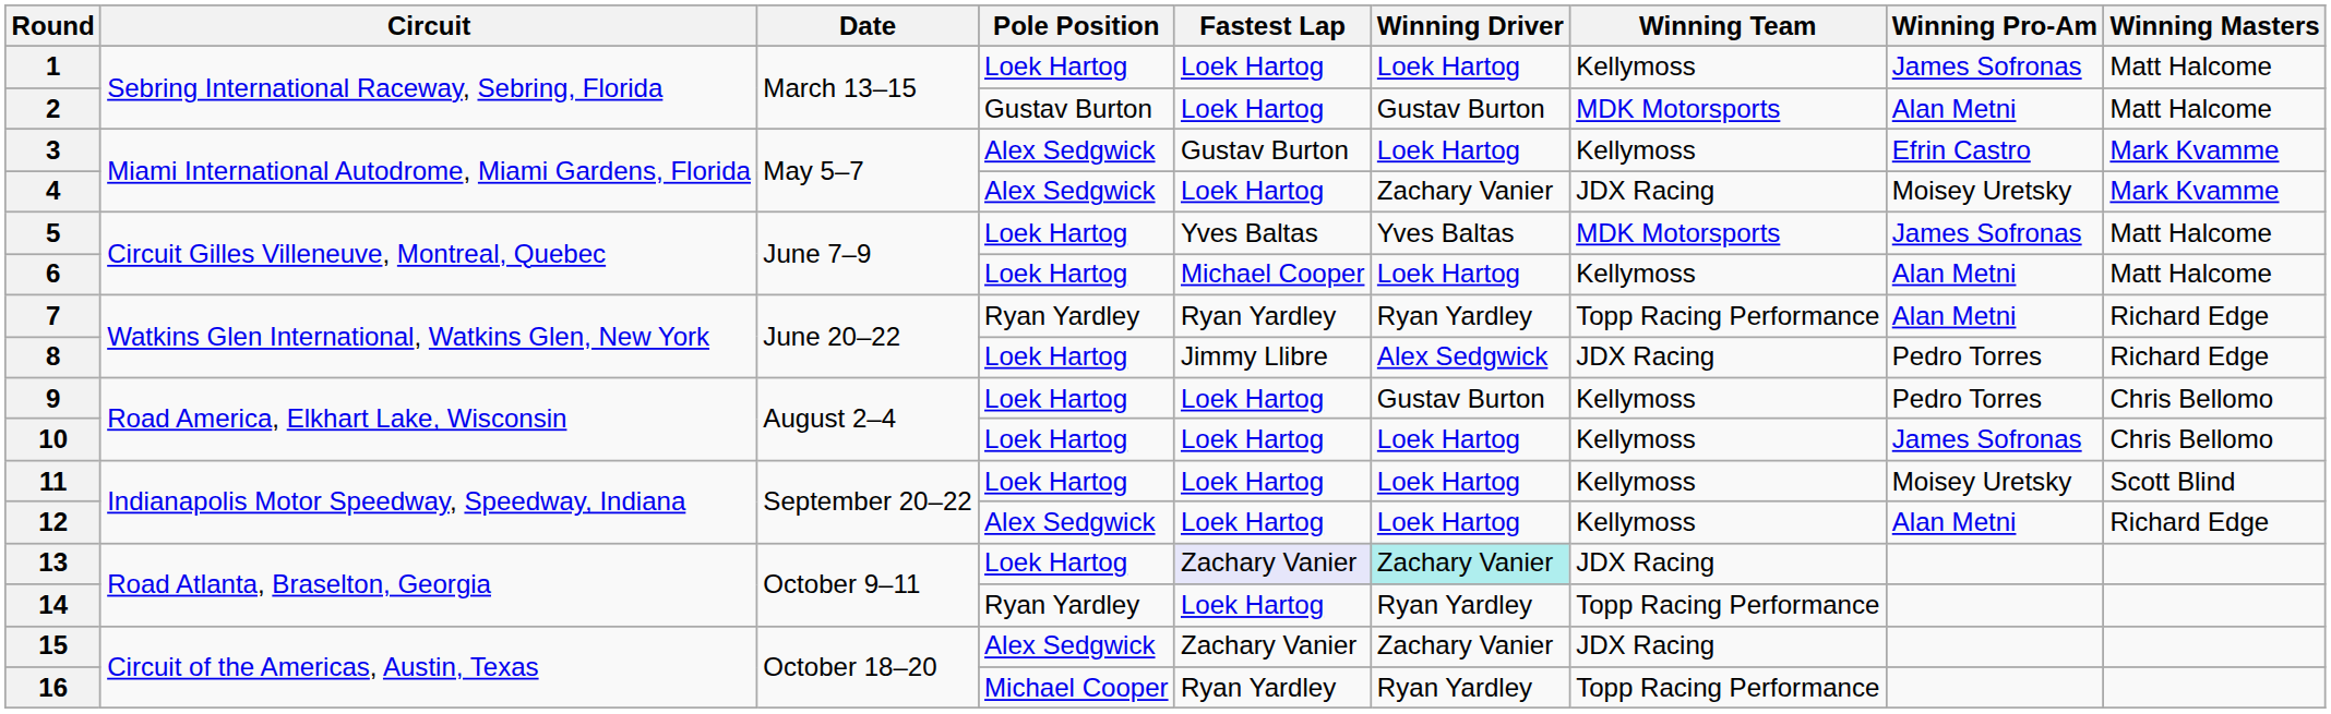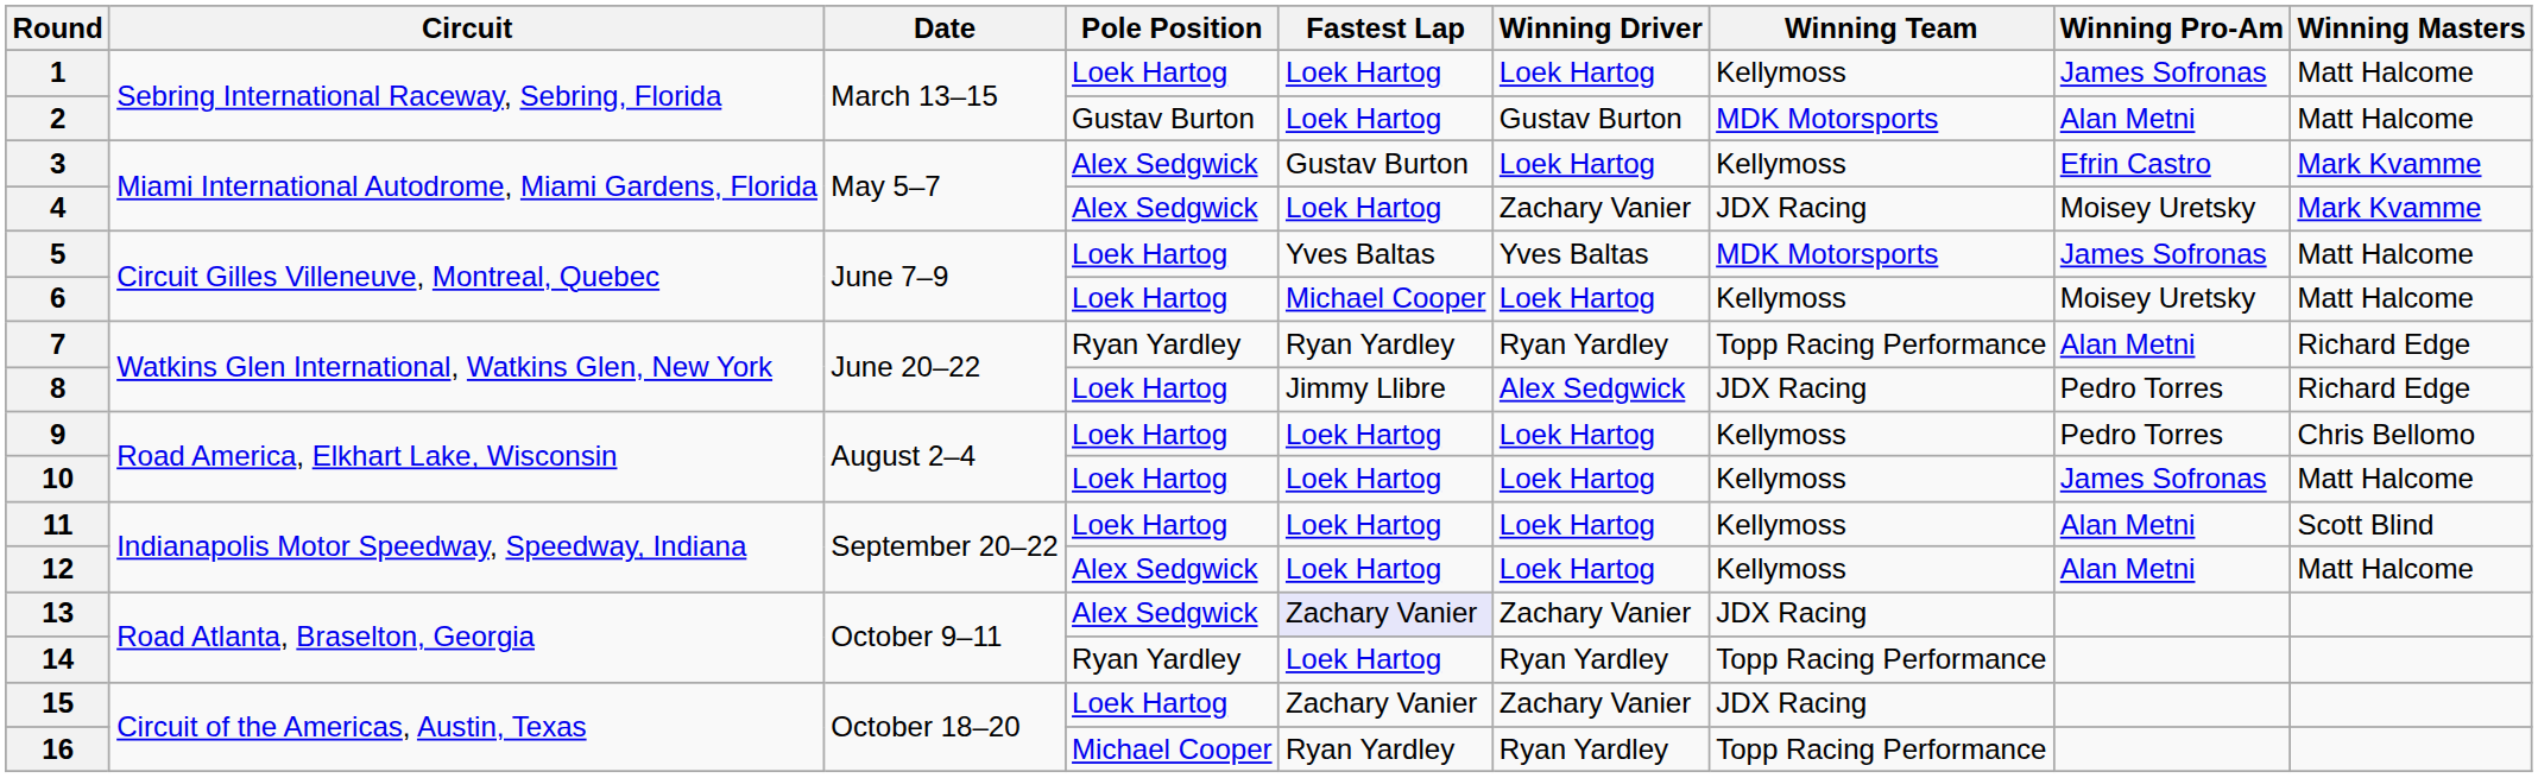 <table class="wikitable" style="font-size: 85%">
 <tr>
 <th>Round</th>
 <th>Circuit</th>
 <th>Date</th>
 <th>Pole Position</th>
 <th>Fastest Lap</th>
 <th>Winning Driver</th>
 <th>Winning Team</th>
 <th>Winning Pro-Am</th>
 <th>Winning Masters</th>
 </tr>
 <tr>
 <th>1</th>
 <td rowspan=2> <a href='#'>Sebring International Raceway</a>, <a href='#'>Sebring, Florida</a></td>
 <td rowspan=2>March 13–15</td>
 <td> <a href='#'>Loek Hartog</a></td>
 <td> <a href='#'>Loek Hartog</a></td>
 <td> <a href='#'>Loek Hartog</a></td>
 <td> Kellymoss</td>
 <td> <a href='#'>James Sofronas</a></td>
 <td> Matt Halcome</td>
 </tr>
 <tr>
 <th>2</th>
 <td> Gustav Burton</td>
 <td> <a href='#'>Loek Hartog</a></td>
 <td> Gustav Burton</td>
 <td> <a href='#'>MDK Motorsports</a></td>
 <td> <a href='#'>Alan Metni</a></td>
 <td> Matt Halcome</td>
 </tr>
 <tr>
 <th>3</th>
 <td rowspan=2> <a href='#'>Miami International Autodrome</a>, <a href='#'>Miami Gardens, Florida</a></td>
 <td rowspan=2>May 5–7</td>
 <td> <a href='#'>Alex Sedgwick</a></td>
 <td> Gustav Burton</td>
 <td> <a href='#'>Loek Hartog</a></td>
 <td> Kellymoss</td>
 <td> <a href='#'>Efrin Castro</a></td>
 <td> <a href='#'>Mark Kvamme</a></td>
 </tr>
 <tr>
 <th>4</th>
 <td> <a href='#'>Alex Sedgwick</a></td>
 <td> <a href='#'>Loek Hartog</a></td>
 <td> Zachary Vanier</td>
 <td> JDX Racing</td>
 <td> Moisey Uretsky</td>
 <td> <a href='#'>Mark Kvamme</a></td>
 </tr>
 <tr>
 <th>5</th>
 <td rowspan=2> <a href='#'>Circuit Gilles Villeneuve</a>, <a href='#'>Montreal, Quebec</a></td>
 <td rowspan=2>June 7–9</td>
 <td> <a href='#'>Loek Hartog</a></td>
 <td> Yves Baltas</td>
 <td> Yves Baltas</td>
 <td> <a href='#'>MDK Motorsports</a></td>
 <td> <a href='#'>James Sofronas</a></td>
 <td> Matt Halcome</td>
 </tr>
 <tr>
 <th>6</th>
 <td> <a href='#'>Loek Hartog</a></td>
 <td> <a href='#'>Michael Cooper</a></td>
 <td> <a href='#'>Loek Hartog</a></td>
 <td> Kellymoss</td>
-<td> <a href='#'>Alan Metni</a></td>
+<td> Moisey Uretsky</td>
 <td> Matt Halcome</td>
 </tr>
 <tr>
 <th>7</th>
 <td rowspan=2> <a href='#'>Watkins Glen International</a>, <a href='#'>Watkins Glen, New York</a></td>
 <td rowspan=2>June 20–22</td>
 <td> Ryan Yardley</td>
 <td> Ryan Yardley</td>
 <td> Ryan Yardley</td>
 <td> Topp Racing Performance</td>
 <td> <a href='#'>Alan Metni</a></td>
 <td> Richard Edge</td>
 </tr>
 <tr>
 <th>8</th>
 <td> <a href='#'>Loek Hartog</a></td>
 <td> Jimmy Llibre</td>
 <td> <a href='#'>Alex Sedgwick</a></td>
 <td> JDX Racing</td>
 <td> Pedro Torres</td>
 <td> Richard Edge</td>
 </tr>
 <tr>
 <th>9</th>
 <td rowspan=2> <a href='#'>Road America</a>, <a href='#'>Elkhart Lake, Wisconsin</a></td>
 <td rowspan=2>August 2–4</td>
 <td> <a href='#'>Loek Hartog</a></td>
 <td> <a href='#'>Loek Hartog</a></td>
-<td> Gustav Burton</td>
+<td> <a href='#'>Loek Hartog</a></td>
 <td> Kellymoss</td>
 <td> Pedro Torres</td>
 <td> Chris Bellomo</td>
 </tr>
 <tr>
 <th>10</th>
 <td> <a href='#'>Loek Hartog</a></td>
 <td> <a href='#'>Loek Hartog</a></td>
 <td> <a href='#'>Loek Hartog</a></td>
 <td> Kellymoss</td>
 <td> <a href='#'>James Sofronas</a></td>
-<td> Chris Bellomo</td>
+<td> Matt Halcome</td>
 </tr>
 <tr>
 <th>11</th>
 <td rowspan=2> <a href='#'>Indianapolis Motor Speedway</a>, <a href='#'>Speedway, Indiana</a></td>
 <td rowspan=2>September 20–22</td>
 <td> <a href='#'>Loek Hartog</a></td>
 <td> <a href='#'>Loek Hartog</a></td>
 <td> <a href='#'>Loek Hartog</a></td>
 <td> Kellymoss</td>
-<td> Moisey Uretsky</td>
+<td> <a href='#'>Alan Metni</a></td>
 <td> Scott Blind</td>
 </tr>
 <tr>
 <th>12</th>
 <td> <a href='#'>Alex Sedgwick</a></td>
 <td> <a href='#'>Loek Hartog</a></td>
 <td> <a href='#'>Loek Hartog</a></td>
 <td> Kellymoss</td>
 <td> <a href='#'>Alan Metni</a></td>
-<td> Richard Edge</td>
+<td> Matt Halcome</td>
 </tr>
 <tr>
 <th>13</th>
 <td rowspan=2> <a href='#'>Road Atlanta</a>, <a href='#'>Braselton, Georgia</a></td>
 <td rowspan=2>October 9–11</td>
-<td> <a href='#'>Loek Hartog</a></td>
+<td> <a href='#'>Alex Sedgwick</a></td>
 <td style="background: lavender;"> Zachary Vanier</td>
-<td style="background: paleturquoise;"> Zachary Vanier</td>
+<td> Zachary Vanier</td>
 <td> JDX Racing</td>
 <td></td>
 <td></td>
 </tr>
 <tr>
 <th>14</th>
 <td> Ryan Yardley</td>
 <td> <a href='#'>Loek Hartog</a></td>
 <td> Ryan Yardley</td>
 <td> Topp Racing Performance</td>
 <td></td>
 <td></td>
 </tr>
 <tr>
 <th>15</th>
 <td rowspan=2> <a href='#'>Circuit of the Americas</a>, <a href='#'>Austin, Texas</a></td>
 <td rowspan=2>October 18–20</td>
-<td> <a href='#'>Alex Sedgwick</a></td>
+<td> <a href='#'>Loek Hartog</a></td>
 <td> Zachary Vanier</td>
 <td> Zachary Vanier</td>
 <td> JDX Racing</td>
 <td></td>
 <td></td>
 </tr>
 <tr>
 <th>16</th>
 <td> <a href='#'>Michael Cooper</a></td>
 <td> Ryan Yardley</td>
 <td> Ryan Yardley</td>
 <td> Topp Racing Performance</td>
 <td></td>
 <td></td>
 </tr>
 </table>
